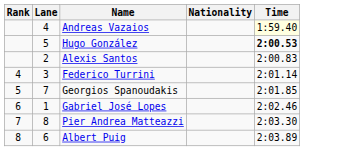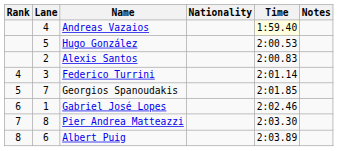 <table class="wikitable sortable" style="text-align:center">
 <tr>
 <th>Rank</th>
 <th>Lane</th>
 <th>Name</th>
 <th>Nationality</th>
 <th>Time</th>
+<th>Notes</th>
 </tr>
 <tr>
 <td></td>
 <td>4</td>
 <td align="left"><a href='#'>Andreas Vazaios</a></td>
 <td align="left"></td>
 <td style="background: lightyellow;">1:59.40</td>
+<td></td>
 </tr>
 <tr>
 <td></td>
 <td>5</td>
 <td align="left"><a href='#'>Hugo González</a></td>
 <td align="left"></td>
-<td><strong>2:00.53</strong></td>
+<td>2:00.53</td>
+<td></td>
 </tr>
 <tr>
 <td></td>
 <td>2</td>
 <td align="left"><a href='#'>Alexis Santos</a></td>
 <td align="left"></td>
 <td>2:00.83</td>
+<td></td>
 </tr>
 <tr>
 <td>4</td>
 <td>3</td>
 <td align="left"><a href='#'>Federico Turrini</a></td>
 <td align="left"></td>
 <td>2:01.14</td>
+<td></td>
 </tr>
 <tr>
 <td>5</td>
 <td>7</td>
 <td align="left">Georgios Spanoudakis</td>
 <td align="left"></td>
 <td>2:01.85</td>
+<td></td>
 </tr>
 <tr>
 <td>6</td>
 <td>1</td>
 <td align="left"><a href='#'>Gabriel José Lopes</a></td>
 <td align="left"></td>
 <td>2:02.46</td>
+<td></td>
 </tr>
 <tr>
 <td>7</td>
 <td>8</td>
 <td align="left"><a href='#'>Pier Andrea Matteazzi</a></td>
 <td align="left"></td>
 <td>2:03.30</td>
+<td></td>
 </tr>
 <tr>
 <td>8</td>
 <td>6</td>
 <td align="left"><a href='#'>Albert Puig</a></td>
 <td align="left"></td>
 <td>2:03.89</td>
+<td></td>
 </tr>
 </table>
